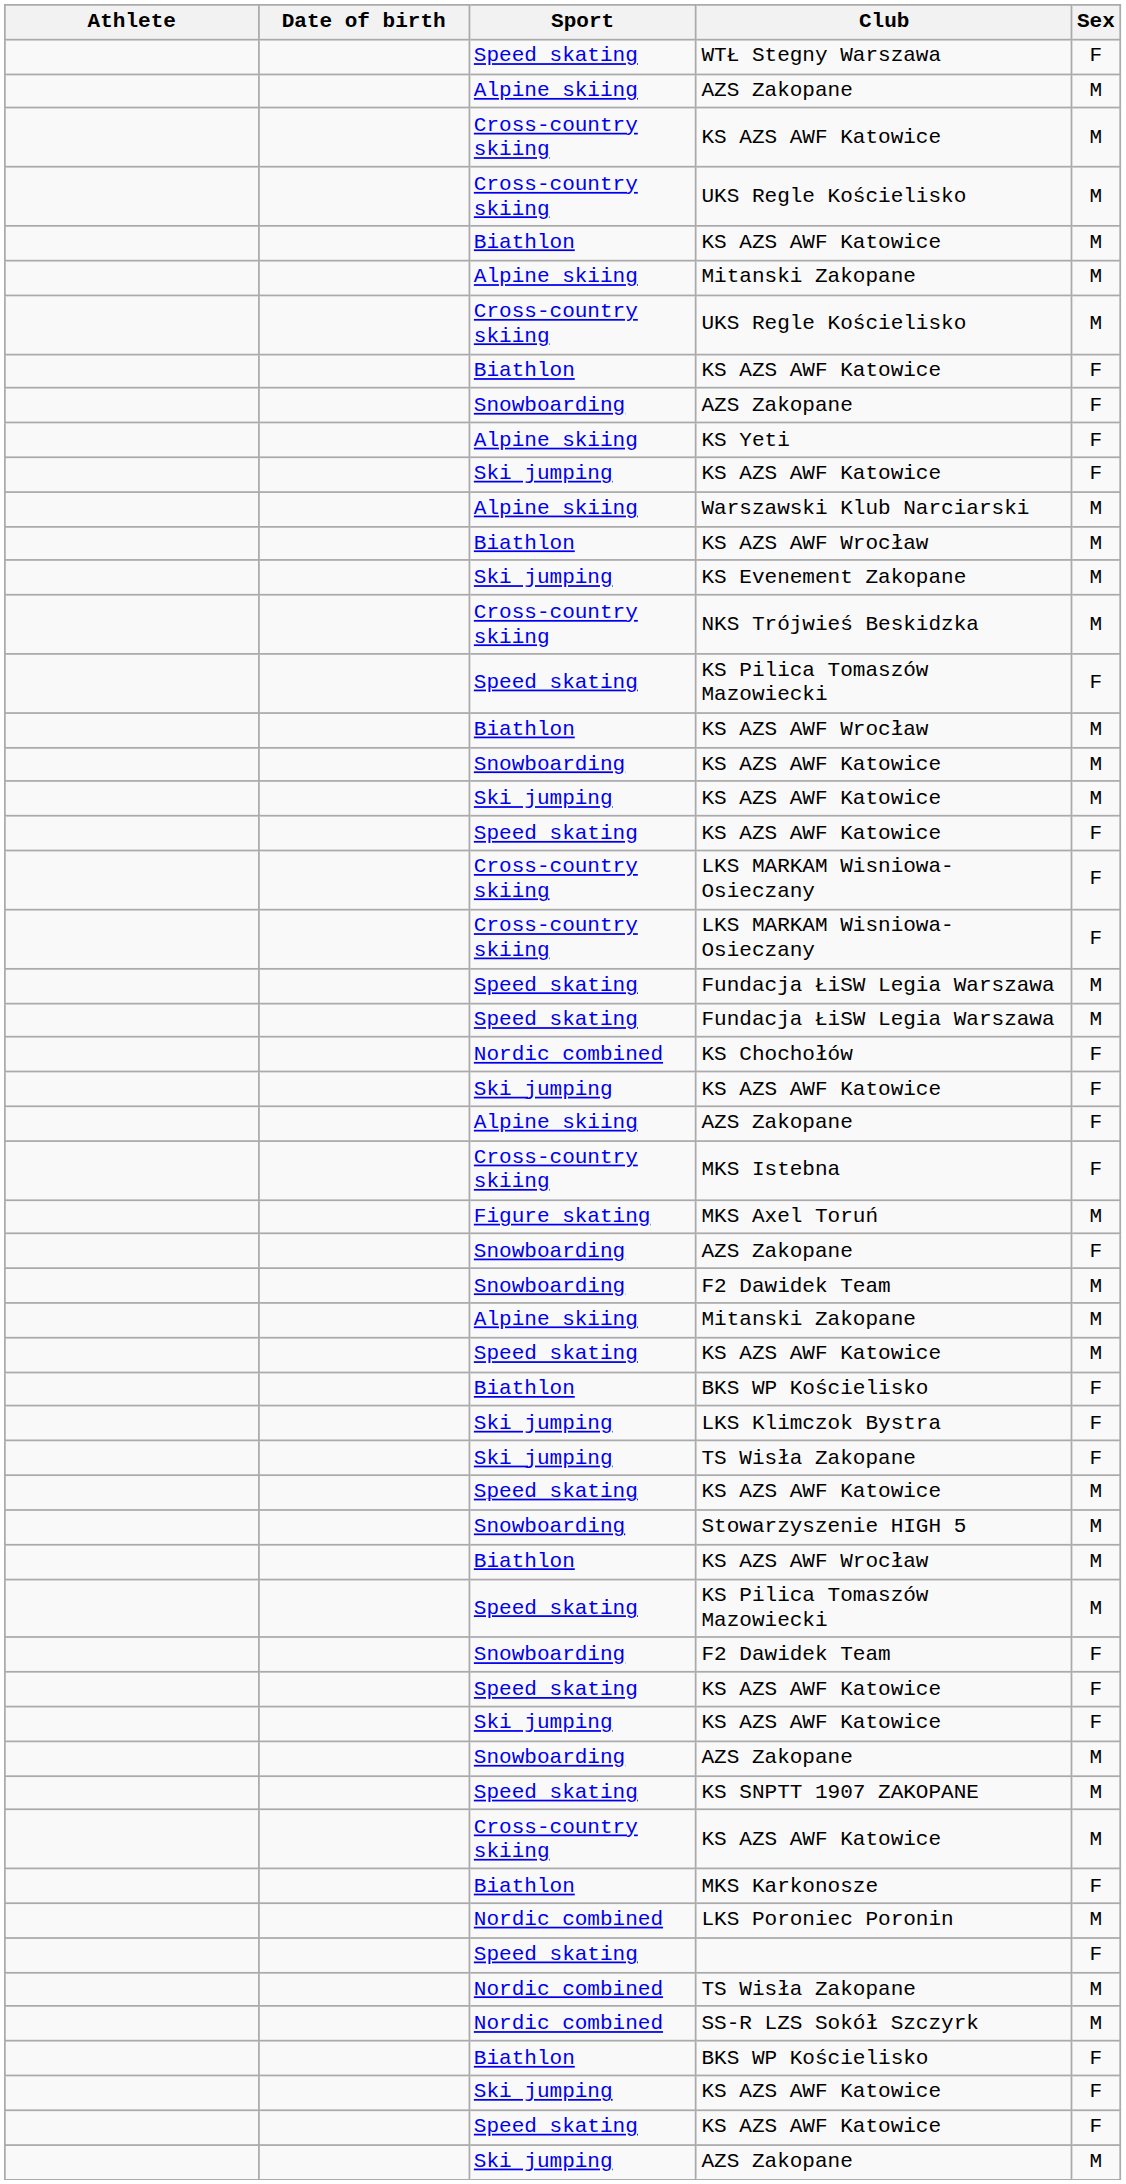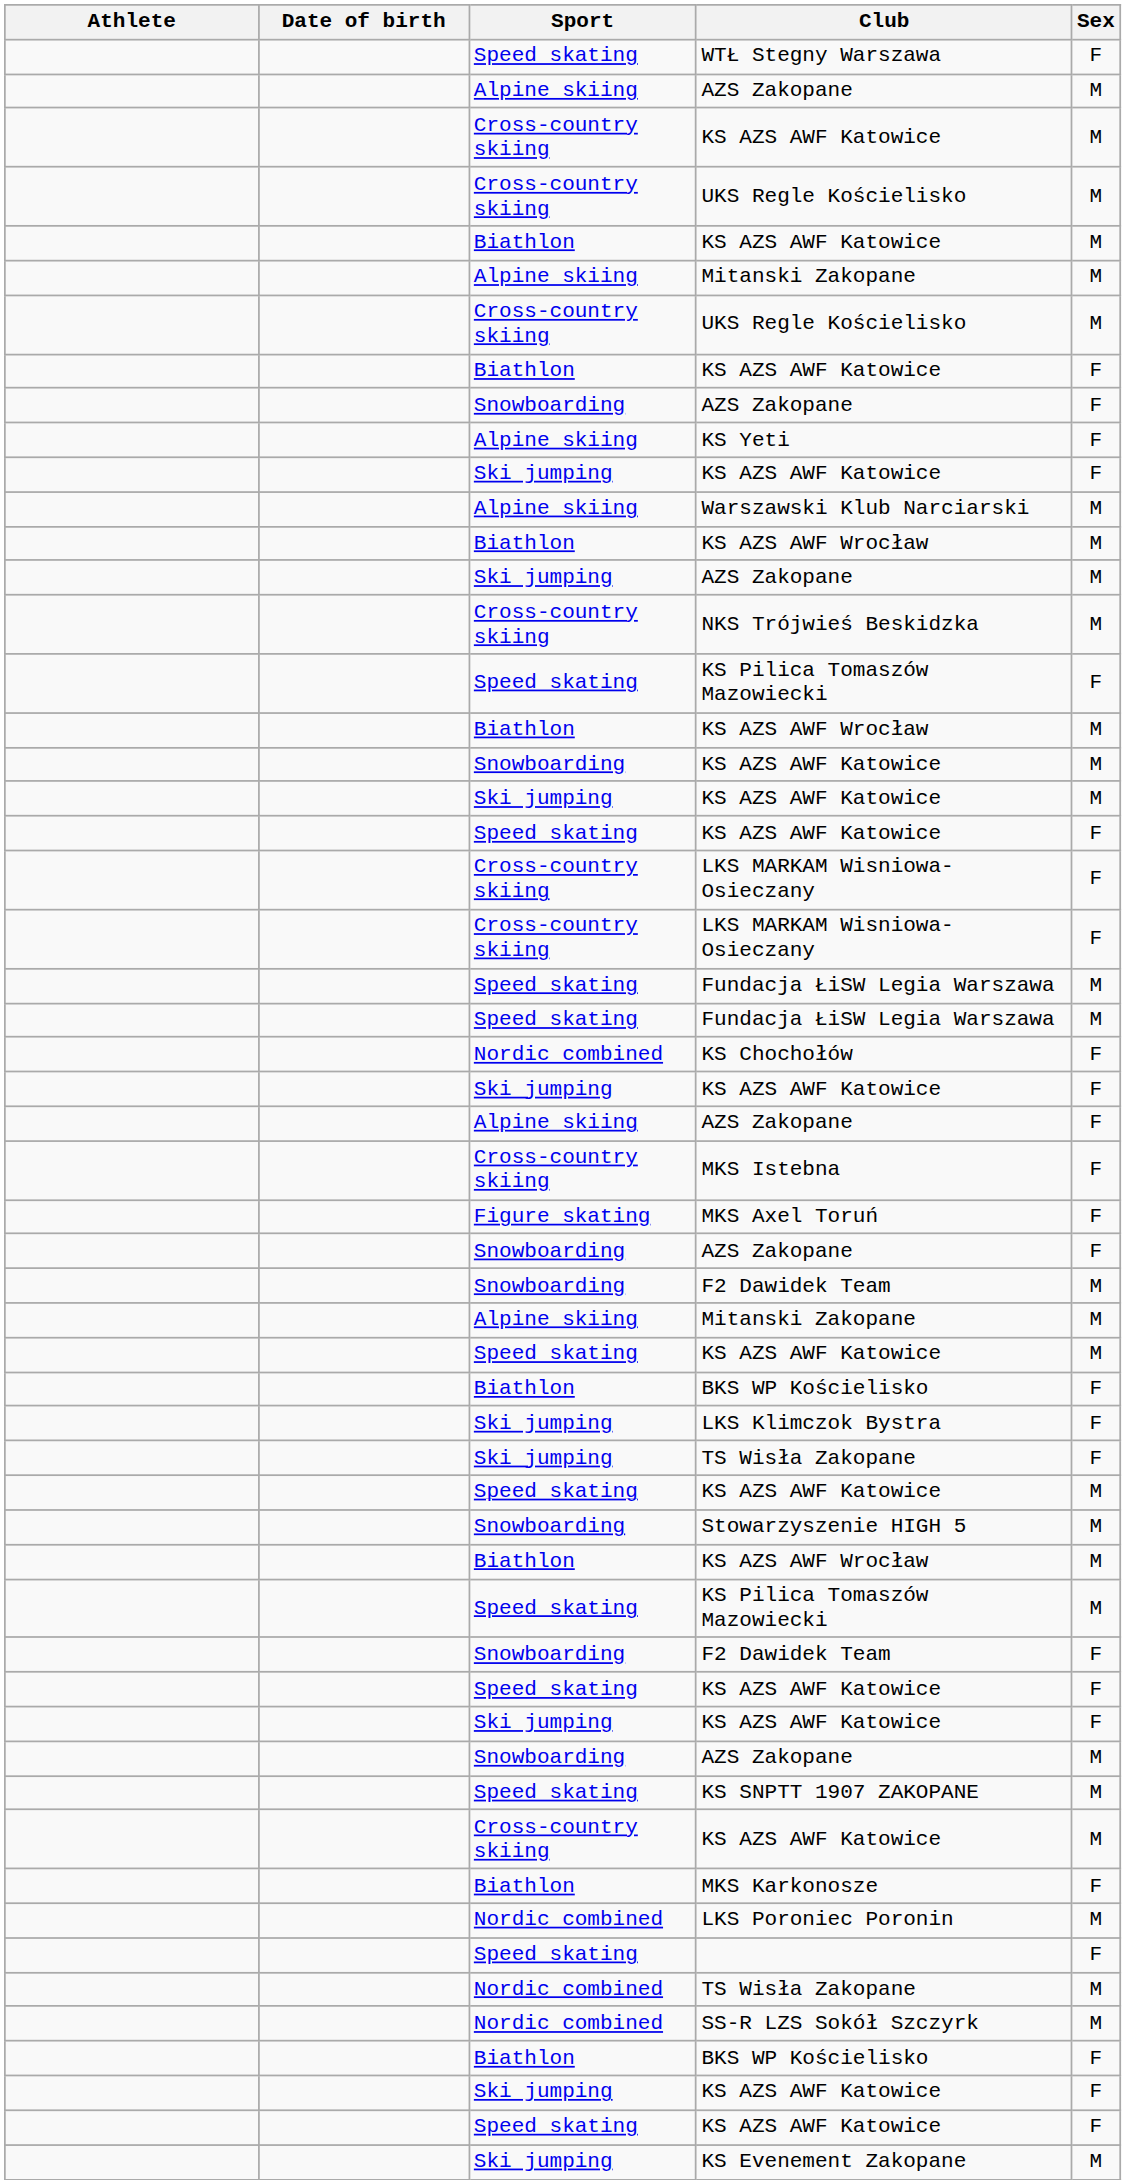 <table class="wikitable sortable" style="font-size:93%">
 <tr>
 <th width=140>Athlete</th>
 <th width=115>Date of birth</th>
 <th width=125>Sport</th>
 <th width=210>Club</th>
 <th>Sex</th>
 </tr>
 <tr>
 <td></td>
 <td></td>
 <td><a href='#'>Speed skating</a></td>
 <td>WTŁ Stegny Warszawa</td>
 <td align=center>F</td>
 </tr>
 <tr>
 <td></td>
 <td></td>
 <td><a href='#'>Alpine skiing</a></td>
 <td>AZS Zakopane</td>
 <td align=center>M</td>
 </tr>
 <tr>
 <td></td>
 <td></td>
 <td><a href='#'>Cross-country skiing</a></td>
 <td>KS AZS AWF Katowice</td>
 <td align=center>M</td>
 </tr>
 <tr>
 <td></td>
 <td></td>
 <td><a href='#'>Cross-country skiing</a></td>
 <td>UKS Regle Kościelisko</td>
 <td align=center>M</td>
 </tr>
 <tr>
 <td></td>
 <td></td>
 <td><a href='#'>Biathlon</a></td>
 <td>KS AZS AWF Katowice</td>
 <td align=center>M</td>
 </tr>
 <tr>
 <td></td>
 <td></td>
 <td><a href='#'>Alpine skiing</a></td>
 <td>Mitanski Zakopane</td>
 <td align=center>M</td>
 </tr>
 <tr>
 <td></td>
 <td></td>
 <td><a href='#'>Cross-country skiing</a></td>
 <td>UKS Regle Kościelisko</td>
 <td align=center>M</td>
 </tr>
 <tr>
 <td></td>
 <td></td>
 <td><a href='#'>Biathlon</a></td>
 <td>KS AZS AWF Katowice</td>
 <td align=center>F</td>
 </tr>
 <tr>
 <td></td>
 <td></td>
 <td><a href='#'>Snowboarding</a></td>
 <td>AZS Zakopane</td>
 <td align=center>F</td>
 </tr>
 <tr>
 <td></td>
 <td></td>
 <td><a href='#'>Alpine skiing</a></td>
 <td>KS Yeti</td>
 <td align=center>F</td>
 </tr>
 <tr>
 <td></td>
 <td></td>
 <td><a href='#'>Ski jumping</a></td>
 <td>KS AZS AWF Katowice</td>
 <td align=center>F</td>
 </tr>
 <tr>
 <td></td>
 <td></td>
 <td><a href='#'>Alpine skiing</a></td>
 <td>Warszawski Klub Narciarski</td>
 <td align=center>M</td>
 </tr>
 <tr>
 <td></td>
 <td></td>
 <td><a href='#'>Biathlon</a></td>
 <td>KS AZS AWF Wrocław</td>
 <td align=center>M</td>
 </tr>
 <tr>
 <td></td>
 <td></td>
 <td><a href='#'>Ski jumping</a></td>
-<td>KS Evenement Zakopane</td>
+<td>AZS Zakopane</td>
 <td align=center>M</td>
 </tr>
 <tr>
 <td></td>
 <td></td>
 <td><a href='#'>Cross-country skiing</a></td>
 <td>NKS Trójwieś Beskidzka</td>
 <td align=center>M</td>
 </tr>
 <tr>
 <td></td>
 <td></td>
 <td><a href='#'>Speed skating</a></td>
 <td>KS Pilica Tomaszów Mazowiecki</td>
 <td align=center>F</td>
 </tr>
 <tr>
 <td></td>
 <td></td>
 <td><a href='#'>Biathlon</a></td>
 <td>KS AZS AWF Wrocław</td>
 <td align=center>M</td>
 </tr>
 <tr>
 <td></td>
 <td></td>
 <td><a href='#'>Snowboarding</a></td>
 <td>KS AZS AWF Katowice</td>
 <td align=center>M</td>
 </tr>
 <tr>
 <td></td>
 <td></td>
 <td><a href='#'>Ski jumping</a></td>
 <td>KS AZS AWF Katowice</td>
 <td align=center>M</td>
 </tr>
 <tr>
 <td></td>
 <td></td>
 <td><a href='#'>Speed skating</a></td>
 <td>KS AZS AWF Katowice</td>
 <td align=center>F</td>
 </tr>
 <tr>
 <td></td>
 <td></td>
 <td><a href='#'>Cross-country skiing</a></td>
 <td>LKS MARKAM Wisniowa-Osieczany</td>
 <td align=center>F</td>
 </tr>
 <tr>
 <td></td>
 <td></td>
 <td><a href='#'>Cross-country skiing</a></td>
 <td>LKS MARKAM Wisniowa-Osieczany</td>
 <td align=center>F</td>
 </tr>
 <tr>
 <td></td>
 <td></td>
 <td><a href='#'>Speed skating</a></td>
 <td>Fundacja ŁiSW Legia Warszawa</td>
 <td align=center>M</td>
 </tr>
 <tr>
 <td></td>
 <td></td>
 <td><a href='#'>Speed skating</a></td>
 <td>Fundacja ŁiSW Legia Warszawa</td>
 <td align=center>M</td>
 </tr>
 <tr>
 <td></td>
 <td></td>
 <td><a href='#'>Nordic combined</a></td>
 <td>KS Chochołów</td>
 <td align=center>F</td>
 </tr>
 <tr>
 <td></td>
 <td></td>
 <td><a href='#'>Ski jumping</a></td>
 <td>KS AZS AWF Katowice</td>
 <td align=center>F</td>
 </tr>
 <tr>
 <td></td>
 <td></td>
 <td><a href='#'>Alpine skiing</a></td>
 <td>AZS Zakopane</td>
 <td align=center>F</td>
 </tr>
 <tr>
 <td></td>
 <td></td>
 <td><a href='#'>Cross-country skiing</a></td>
 <td>MKS Istebna</td>
 <td align=center>F</td>
 </tr>
 <tr>
 <td></td>
 <td></td>
 <td><a href='#'>Figure skating</a></td>
 <td>MKS Axel Toruń</td>
-<td align=center>M</td>
+<td align=center>F</td>
 </tr>
 <tr>
 <td></td>
 <td></td>
 <td><a href='#'>Snowboarding</a></td>
 <td>AZS Zakopane</td>
 <td align=center>F</td>
 </tr>
 <tr>
 <td></td>
 <td></td>
 <td><a href='#'>Snowboarding</a></td>
 <td>F2 Dawidek Team</td>
 <td align=center>M</td>
 </tr>
 <tr>
 <td></td>
 <td></td>
 <td><a href='#'>Alpine skiing</a></td>
 <td>Mitanski Zakopane</td>
 <td align=center>M</td>
 </tr>
 <tr>
 <td></td>
 <td></td>
 <td><a href='#'>Speed skating</a></td>
 <td>KS AZS AWF Katowice</td>
 <td align=center>M</td>
 </tr>
 <tr>
 <td></td>
 <td></td>
 <td><a href='#'>Biathlon</a></td>
 <td>BKS WP Kościelisko</td>
 <td align=center>F</td>
 </tr>
 <tr>
 <td></td>
 <td></td>
 <td><a href='#'>Ski jumping</a></td>
 <td>LKS Klimczok Bystra</td>
 <td align=center>F</td>
 </tr>
 <tr>
 <td></td>
 <td></td>
 <td><a href='#'>Ski jumping</a></td>
 <td>TS Wisła Zakopane</td>
 <td align=center>F</td>
 </tr>
 <tr>
 <td></td>
 <td></td>
 <td><a href='#'>Speed skating</a></td>
 <td>KS AZS AWF Katowice</td>
 <td align=center>M</td>
 </tr>
 <tr>
 <td></td>
 <td></td>
 <td><a href='#'>Snowboarding</a></td>
 <td>Stowarzyszenie HIGH 5</td>
 <td align=center>M</td>
 </tr>
 <tr>
 <td></td>
 <td></td>
 <td><a href='#'>Biathlon</a></td>
 <td>KS AZS AWF Wrocław</td>
 <td align=center>M</td>
 </tr>
 <tr>
 <td></td>
 <td></td>
 <td><a href='#'>Speed skating</a></td>
 <td>KS Pilica Tomaszów Mazowiecki</td>
 <td align=center>M</td>
 </tr>
 <tr>
 <td></td>
 <td></td>
 <td><a href='#'>Snowboarding</a></td>
 <td>F2 Dawidek Team</td>
 <td align=center>F</td>
 </tr>
 <tr>
 <td></td>
 <td></td>
 <td><a href='#'>Speed skating</a></td>
 <td>KS AZS AWF Katowice</td>
 <td align=center>F</td>
 </tr>
 <tr>
 <td></td>
 <td></td>
 <td><a href='#'>Ski jumping</a></td>
 <td>KS AZS AWF Katowice</td>
 <td align=center>F</td>
 </tr>
 <tr>
 <td></td>
 <td></td>
 <td><a href='#'>Snowboarding</a></td>
 <td>AZS Zakopane</td>
 <td align=center>M</td>
 </tr>
 <tr>
 <td></td>
 <td></td>
 <td><a href='#'>Speed skating</a></td>
 <td>KS SNPTT 1907 ZAKOPANE</td>
 <td align=center>M</td>
 </tr>
 <tr>
 <td></td>
 <td></td>
 <td><a href='#'>Cross-country skiing</a></td>
 <td>KS AZS AWF Katowice</td>
 <td align=center>M</td>
 </tr>
 <tr>
 <td></td>
 <td></td>
 <td><a href='#'>Biathlon</a></td>
 <td>MKS Karkonosze</td>
 <td align=center>F</td>
 </tr>
 <tr>
 <td></td>
 <td></td>
 <td><a href='#'>Nordic combined</a></td>
 <td>LKS Poroniec Poronin</td>
 <td align=center>M</td>
 </tr>
 <tr>
 <td></td>
 <td></td>
 <td><a href='#'>Speed skating</a></td>
 <td></td>
 <td align=center>F</td>
 </tr>
 <tr>
 <td></td>
 <td></td>
 <td><a href='#'>Nordic combined</a></td>
 <td>TS Wisła Zakopane</td>
 <td align=center>M</td>
 </tr>
 <tr>
 <td></td>
 <td></td>
 <td><a href='#'>Nordic combined</a></td>
 <td>SS-R LZS Sokół Szczyrk</td>
 <td align=center>M</td>
 </tr>
 <tr>
 <td></td>
 <td></td>
 <td><a href='#'>Biathlon</a></td>
 <td>BKS WP Kościelisko</td>
 <td align=center>F</td>
 </tr>
 <tr>
 <td></td>
 <td></td>
 <td><a href='#'>Ski jumping</a></td>
 <td>KS AZS AWF Katowice</td>
 <td align=center>F</td>
 </tr>
 <tr>
 <td></td>
 <td></td>
 <td><a href='#'>Speed skating</a></td>
 <td>KS AZS AWF Katowice</td>
 <td align=center>F</td>
 </tr>
 <tr>
 <td></td>
 <td></td>
 <td><a href='#'>Ski jumping</a></td>
-<td>AZS Zakopane</td>
+<td>KS Evenement Zakopane</td>
 <td align=center>M</td>
 </tr>
 </table>
